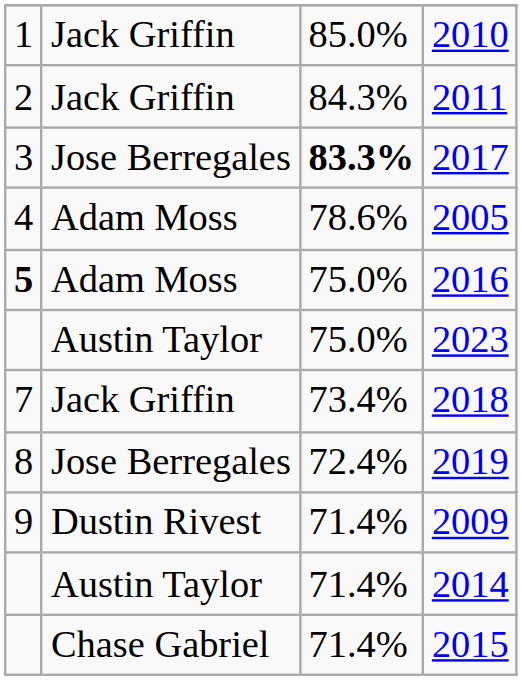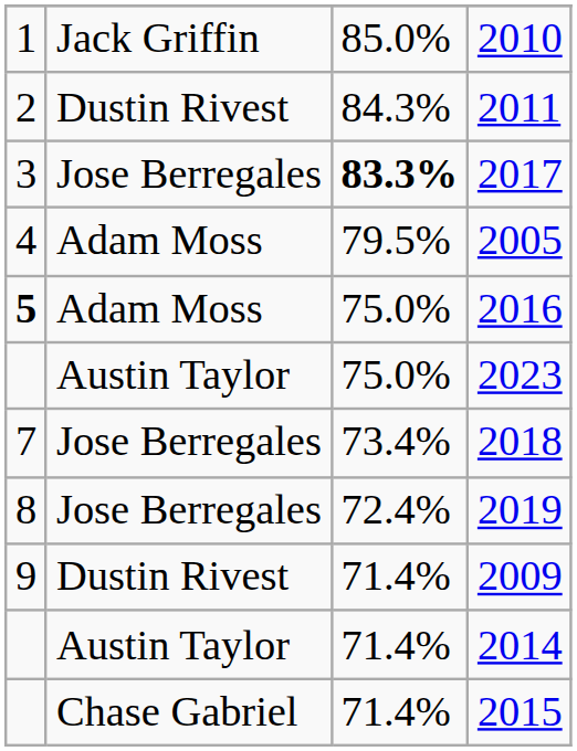 <table class="wikitable">
 <tr>
 </tr>
 <tr>
 <td>1</td>
 <td>Jack Griffin</td>
 <td><abbr>85.0%</abbr></td>
 <td><a href='#'>2010</a></td>
 </tr>
 <tr>
 <td>2</td>
-<td>Jack Griffin</td>
+<td>Dustin Rivest</td>
 <td><abbr>84.3%</abbr></td>
 <td><a href='#'>2011</a></td>
 </tr>
 <tr>
 <td>3</td>
 <td>Jose Berregales</td>
 <td><strong><abbr>83.3%</abbr></strong></td>
 <td><a href='#'>2017</a></td>
 </tr>
 <tr>
 <td>4</td>
 <td>Adam Moss</td>
-<td><abbr>78.6%</abbr></td>
+<td><abbr>79.5%</abbr></td>
 <td><a href='#'>2005</a></td>
 </tr>
 <tr>
 <td><strong>5</strong></td>
 <td>Adam Moss</td>
 <td><abbr>75.0%</abbr></td>
 <td><a href='#'>2016</a></td>
 </tr>
 <tr>
 <td></td>
 <td>Austin Taylor</td>
 <td><abbr>75.0%</abbr></td>
 <td><a href='#'>2023</a></td>
 </tr>
 <tr>
 <td>7</td>
-<td>Jack Griffin</td>
+<td>Jose Berregales</td>
 <td><abbr>73.4%</abbr></td>
 <td><a href='#'>2018</a></td>
 </tr>
 <tr>
 <td>8</td>
 <td>Jose Berregales</td>
 <td><abbr>72.4%</abbr></td>
 <td><a href='#'>2019</a></td>
 </tr>
 <tr>
 <td>9</td>
 <td>Dustin Rivest</td>
 <td><abbr>71.4%</abbr></td>
 <td><a href='#'>2009</a></td>
 </tr>
 <tr>
 <td></td>
 <td>Austin Taylor</td>
 <td><abbr>71.4%</abbr></td>
 <td><a href='#'>2014</a></td>
 </tr>
 <tr>
 <td></td>
 <td>Chase Gabriel</td>
 <td><abbr>71.4%</abbr></td>
 <td><a href='#'>2015</a></td>
 </tr>
 </table>
